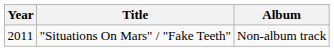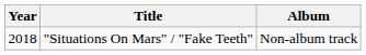 <table class="wikitable">
 <tr>
 <th>Year</th>
 <th>Title</th>
 <th><strong>Album</strong></th>
 </tr>
 <tr>
-<td>2011</td>
+<td>2018</td>
 <td>"Situations On Mars" / "Fake Teeth"</td>
 <td>Non-album track</td>
 </tr>
 </table>
